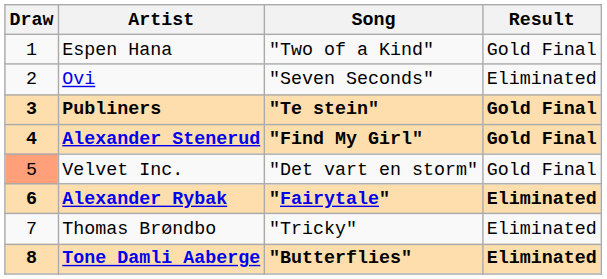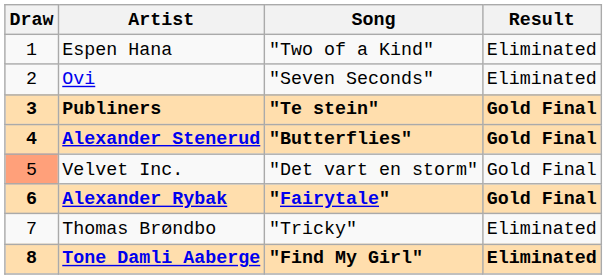 <table class="sortable wikitable" style="margin: 1em auto 1em auto; text-align:center;">
 <tr>
 <th>Draw</th>
 <th>Artist</th>
 <th>Song</th>
 <th>Result</th>
 </tr>
 <tr>
 <td>1</td>
 <td style="text-align:left;">Espen Hana</td>
 <td style="text-align:left;">"Two of a Kind"</td>
-<td style="text-align:left;">Gold Final</td>
+<td style="text-align:left;">Eliminated</td>
 </tr>
 <tr>
 <td>2</td>
 <td style="text-align:left;"><a href='#'>Ovi</a></td>
 <td style="text-align:left;">"Seven Seconds"</td>
 <td style="text-align:left;">Eliminated</td>
 </tr>
 <tr style="background: navajowhite; font-weight:bold;">
 <td>3</td>
 <td style="text-align:left;">Publiners</td>
 <td style="text-align:left;">"Te stein"</td>
 <td style="text-align:left;">Gold Final</td>
 </tr>
 <tr style="background: navajowhite; font-weight:bold;">
 <td>4</td>
 <td style="text-align:left;"><a href='#'>Alexander Stenerud</a></td>
-<td style="text-align:left;">"Find My Girl"</td>
+<td style="text-align:left;">"Butterflies"</td>
 <td style="text-align:left;">Gold Final</td>
 </tr>
 <tr>
 <td style="background: lightsalmon;">5</td>
 <td style="text-align:left;">Velvet Inc.</td>
 <td style="text-align:left;">"Det vart en storm"</td>
 <td style="text-align:left;">Gold Final</td>
 </tr>
 <tr style="background: navajowhite; font-weight:bold;">
 <td>6</td>
 <td style="text-align:left;"><a href='#'>Alexander Rybak</a></td>
 <td style="text-align:left;">"<a href='#'>Fairytale</a>"</td>
-<td style="text-align:left;">Eliminated</td>
+<td style="text-align:left;">Gold Final</td>
 </tr>
 <tr>
 <td>7</td>
 <td style="text-align:left;">Thomas Brøndbo</td>
 <td style="text-align:left;">"Tricky"</td>
 <td style="text-align:left;">Eliminated</td>
 </tr>
 <tr style="background: navajowhite; font-weight:bold;">
 <td>8</td>
 <td style="text-align:left;"><a href='#'>Tone Damli Aaberge</a></td>
-<td style="text-align:left;">"Butterflies"</td>
+<td style="text-align:left;">"Find My Girl"</td>
 <td style="text-align:left;">Eliminated</td>
 </tr>
 </table>
